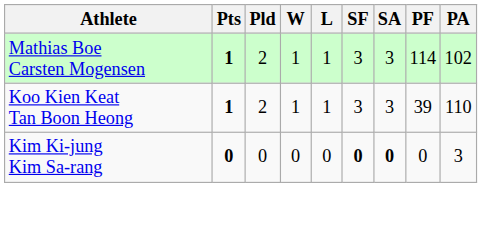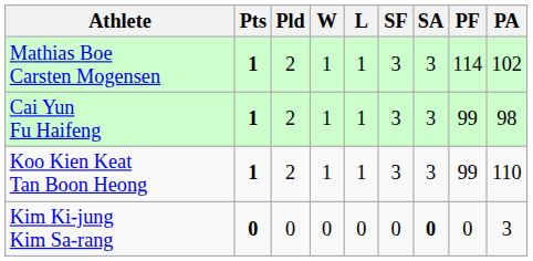 <table class=wikitable style="text-align:center">
 <tr>
 <th width=175>Athlete</th>
 <th width=20>Pts</th>
 <th width=20>Pld</th>
 <th width=20>W</th>
 <th width=20>L</th>
 <th width=20>SF</th>
 <th width=20>SA</th>
 <th width=20>PF</th>
 <th width=20>PA</th>
 </tr>
 <tr bgcolor=ccffcc>
 <td style="text-align:left"> <a href='#'>Mathias Boe</a><br> <a href='#'>Carsten Mogensen</a></td>
 <td><strong>1</strong></td>
 <td>2</td>
 <td>1</td>
 <td>1</td>
 <td>3</td>
 <td>3</td>
 <td>114</td>
 <td>102</td>
 </tr>
+<tr bgcolor=ccffcc>
+<td style="text-align:left"> <a href='#'>Cai Yun</a><br> <a href='#'>Fu Haifeng</a></td>
+<td><strong>1</strong></td>
+<td>2</td>
+<td>1</td>
+<td>1</td>
+<td>3</td>
+<td>3</td>
+<td>99</td>
+<td>98</td>
+</tr>
 <tr bgcolor=>
 <td style="text-align:left"> <a href='#'>Koo Kien Keat</a><br> <a href='#'>Tan Boon Heong</a></td>
 <td><strong>1</strong></td>
 <td>2</td>
 <td>1</td>
 <td>1</td>
 <td>3</td>
 <td>3</td>
-<td>39</td>
+<td>99</td>
 <td>110</td>
 </tr>
 <tr bgcolor=>
 <td style="text-align:left"> <a href='#'>Kim Ki-jung</a><br> <a href='#'>Kim Sa-rang</a></td>
 <td><strong>0</strong></td>
 <td>0</td>
 <td>0</td>
 <td>0</td>
-<td><strong>0</strong></td>
+<td>0</td>
 <td><strong>0</strong></td>
 <td>0</td>
 <td>3</td>
 </tr>
 </table>
